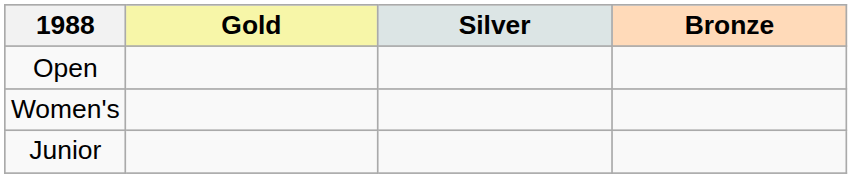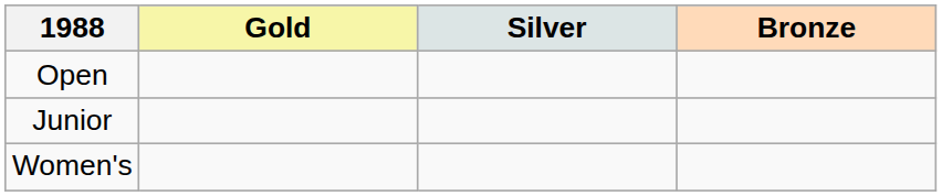 <table class="wikitable sortable">
 <tr bgcolor="#efefef" align="left">
 <th Year>1988</th>
 <th width=145 style="background-color: #F7F6A8;"> Gold</th>
 <th width=135 style="background-color: #DCE5E5;"> Silver</th>
 <th width=135 style="background-color: #FFDAB9;"> Bronze</th>
 </tr>
 <tr>
 <td align="center">Open</td>
 <td></td>
 <td></td>
 <td></td>
 </tr>
 <tr>
+<td align="center">Junior</td>
+<td></td>
+<td></td>
+<td></td>
+</tr>
+<tr>
 <td align="center">Women's</td>
 <td></td>
 <td></td>
 <td></td>
 </tr>
-<tr>
-<td align="center">Junior</td>
-<td></td>
-<td></td>
-<td></td>
-</tr>
 </table>
